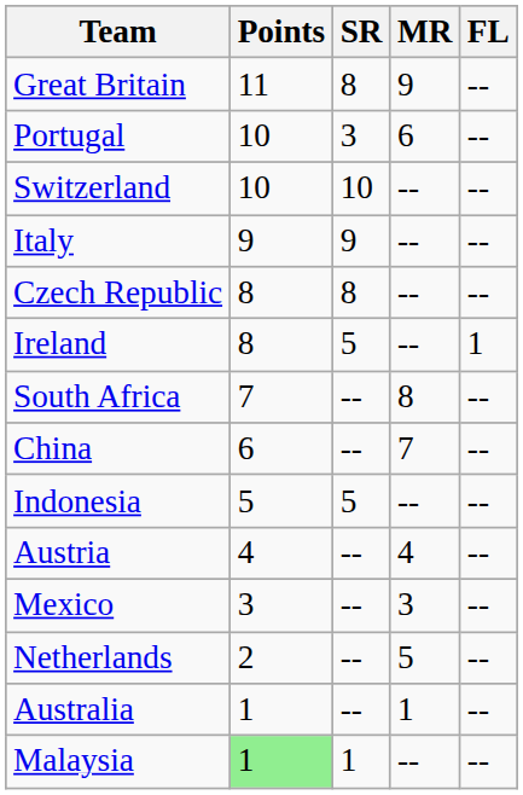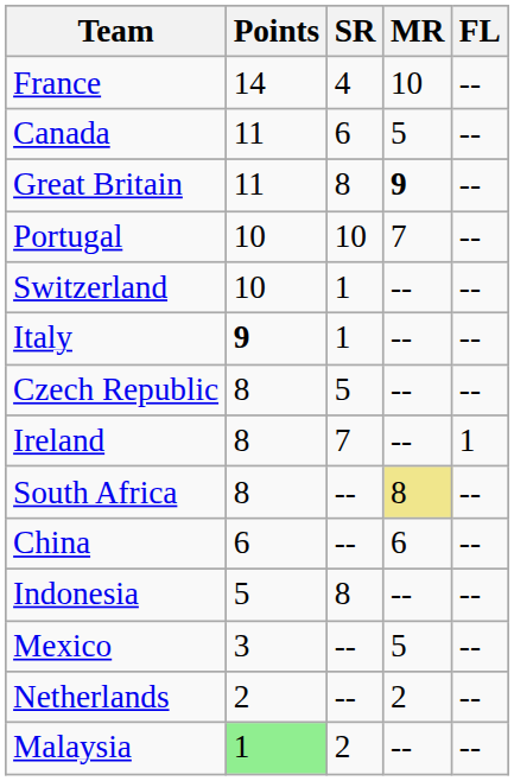 <table class="wikitable">
 <tr>
 <th>Team</th>
 <th>Points</th>
 <th>SR</th>
 <th>MR</th>
 <th>FL</th>
 </tr>
 <tr>
+<td> <a href='#'>France</a></td>
+<td>14</td>
+<td>4</td>
+<td>10</td>
+<td>--</td>
+</tr>
+<tr>
+<td> <a href='#'>Canada</a></td>
+<td>11</td>
+<td>6</td>
+<td>5</td>
+<td>--</td>
+</tr>
+<tr>
 <td> <a href='#'>Great Britain</a></td>
 <td>11</td>
 <td>8</td>
-<td>9</td>
+<td><strong>9</strong></td>
 <td>--</td>
 </tr>
 <tr>
 <td> <a href='#'>Portugal</a></td>
 <td>10</td>
-<td>3</td>
-<td>6</td>
+<td>10</td>
+<td>7</td>
 <td>--</td>
 </tr>
 <tr>
 <td> <a href='#'>Switzerland</a></td>
 <td>10</td>
-<td>10</td>
+<td>1</td>
 <td>--</td>
 <td>--</td>
 </tr>
 <tr>
 <td> <a href='#'>Italy</a></td>
-<td>9</td>
-<td>9</td>
+<td><strong>9</strong></td>
+<td>1</td>
 <td>--</td>
 <td>--</td>
 </tr>
 <tr>
 <td> <a href='#'>Czech Republic</a></td>
 <td>8</td>
-<td>8</td>
+<td>5</td>
 <td>--</td>
 <td>--</td>
 </tr>
 <tr>
 <td> <a href='#'>Ireland</a></td>
 <td>8</td>
-<td>5</td>
+<td>7</td>
 <td>--</td>
 <td>1</td>
 </tr>
 <tr>
 <td> <a href='#'>South Africa</a></td>
-<td>7</td>
+<td>8</td>
 <td>--</td>
-<td>8</td>
+<td style="background: khaki;">8</td>
 <td>--</td>
 </tr>
 <tr>
 <td> <a href='#'>China</a></td>
 <td>6</td>
 <td>--</td>
-<td>7</td>
+<td>6</td>
 <td>--</td>
 </tr>
 <tr>
 <td> <a href='#'>Indonesia</a></td>
 <td>5</td>
-<td>5</td>
+<td>8</td>
 <td>--</td>
-<td>--</td>
-</tr>
-<tr>
-<td> <a href='#'>Austria</a></td>
-<td>4</td>
-<td>--</td>
-<td>4</td>
 <td>--</td>
 </tr>
 <tr>
 <td> <a href='#'>Mexico</a></td>
 <td>3</td>
 <td>--</td>
-<td>3</td>
+<td>5</td>
 <td>--</td>
 </tr>
 <tr>
 <td> <a href='#'>Netherlands</a></td>
 <td>2</td>
 <td>--</td>
-<td>5</td>
-<td>--</td>
-</tr>
-<tr>
-<td> <a href='#'>Australia</a></td>
-<td>1</td>
-<td>--</td>
-<td>1</td>
+<td>2</td>
 <td>--</td>
 </tr>
 <tr>
 <td> <a href='#'>Malaysia</a></td>
 <td style="background: lightgreen;">1</td>
-<td>1</td>
+<td>2</td>
 <td>--</td>
 <td>--</td>
 </tr>
 </table>
